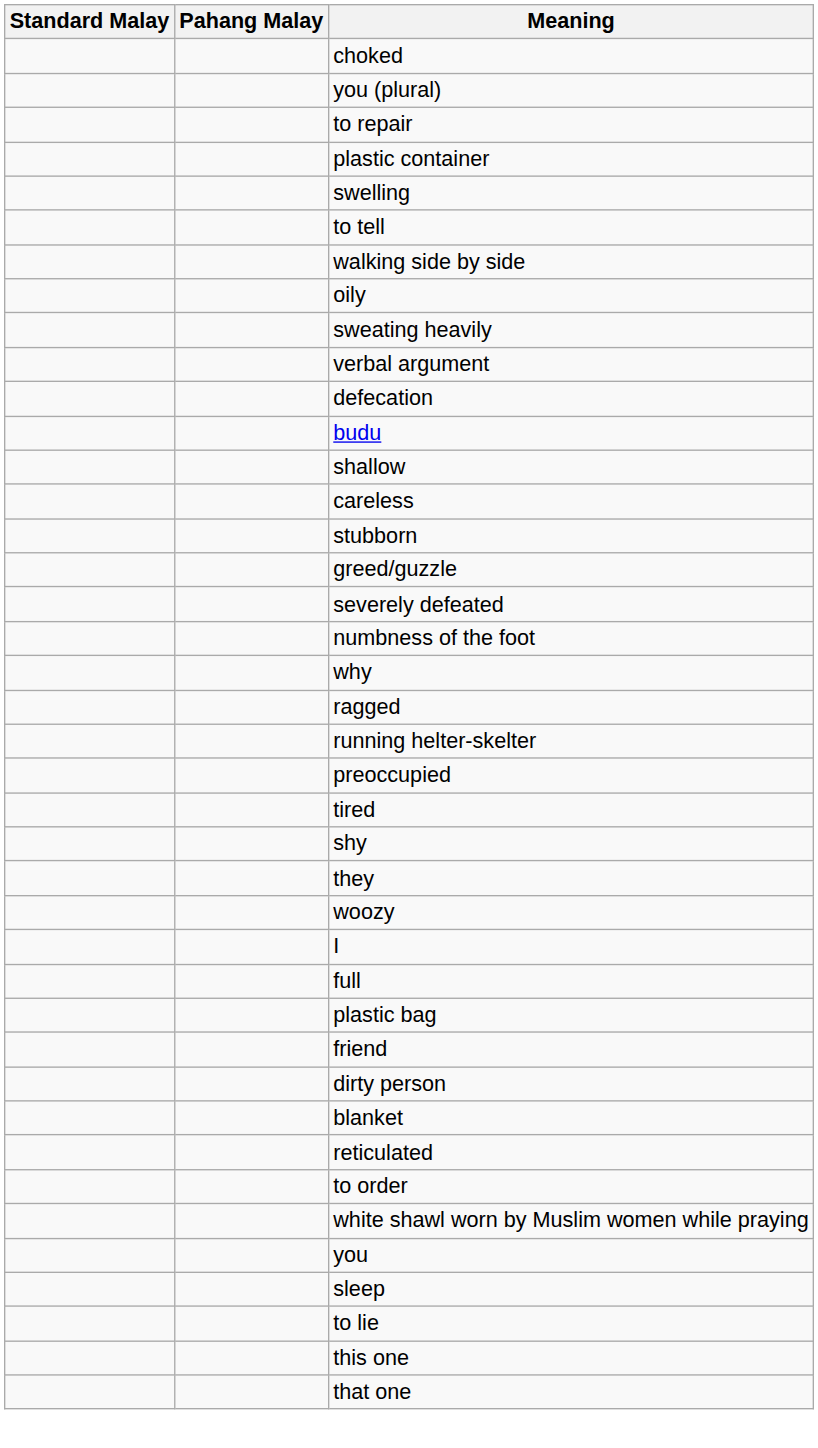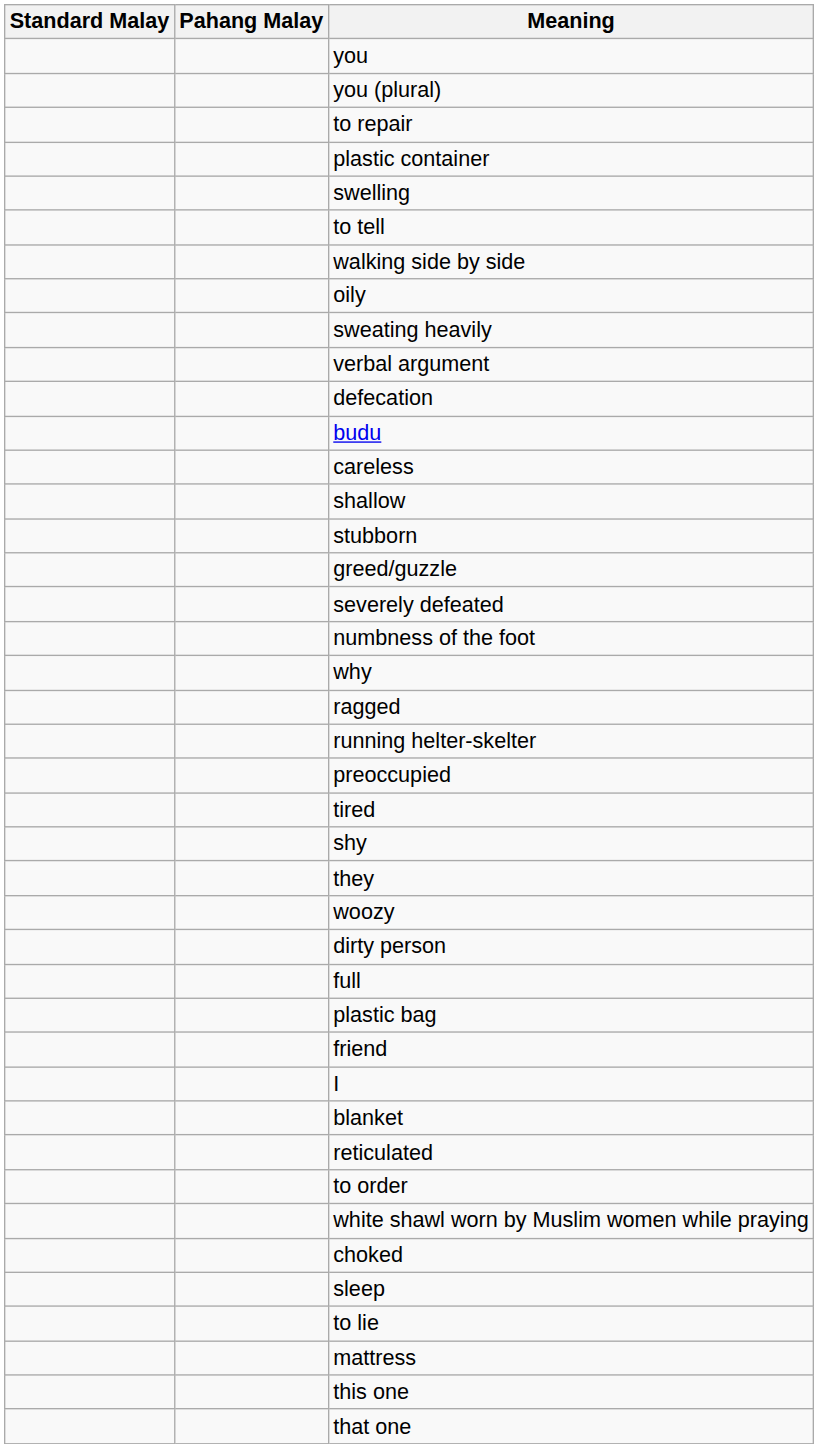 <table class="wikitable">
 <tr>
 <th style="text-align: center;">Standard Malay</th>
 <th style="text-align: center;">Pahang Malay</th>
 <th style="text-align: center;">Meaning</th>
 </tr>
 <tr>
 <td></td>
 <td></td>
-<td>choked</td>
+<td>you</td>
 </tr>
 <tr>
 <td></td>
 <td></td>
 <td>you (plural)</td>
 </tr>
 <tr>
 <td></td>
 <td></td>
 <td>to repair</td>
 </tr>
 <tr>
 <td></td>
 <td></td>
 <td>plastic container</td>
 </tr>
 <tr>
 <td></td>
 <td></td>
 <td>swelling</td>
 </tr>
 <tr>
 <td></td>
 <td></td>
 <td>to tell</td>
 </tr>
 <tr>
 <td></td>
 <td></td>
 <td>walking side by side</td>
 </tr>
 <tr>
 <td></td>
 <td></td>
 <td>oily</td>
 </tr>
 <tr>
 <td></td>
 <td></td>
 <td>sweating heavily</td>
 </tr>
 <tr>
 <td></td>
 <td></td>
 <td>verbal argument</td>
 </tr>
 <tr>
 <td></td>
 <td></td>
 <td>defecation</td>
 </tr>
 <tr>
 <td></td>
 <td></td>
 <td><a href='#'>budu</a></td>
 </tr>
 <tr>
 <td></td>
 <td></td>
-<td>shallow</td>
+<td>careless</td>
 </tr>
 <tr>
 <td></td>
 <td></td>
-<td>careless</td>
+<td>shallow</td>
 </tr>
 <tr>
 <td></td>
 <td></td>
 <td>stubborn</td>
 </tr>
 <tr>
 <td></td>
 <td></td>
 <td>greed/guzzle</td>
 </tr>
 <tr>
 <td></td>
 <td></td>
 <td>severely defeated</td>
 </tr>
 <tr>
 <td></td>
 <td></td>
 <td>numbness of the foot</td>
 </tr>
 <tr>
 <td></td>
 <td></td>
 <td>why</td>
 </tr>
 <tr>
 <td></td>
 <td></td>
 <td>ragged</td>
 </tr>
 <tr>
 <td></td>
 <td></td>
 <td>running helter-skelter</td>
 </tr>
 <tr>
 <td></td>
 <td></td>
 <td>preoccupied</td>
 </tr>
 <tr>
 <td></td>
 <td></td>
 <td>tired</td>
 </tr>
 <tr>
 <td></td>
 <td></td>
 <td>shy</td>
 </tr>
 <tr>
 <td></td>
 <td></td>
 <td>they</td>
 </tr>
 <tr>
 <td></td>
 <td></td>
 <td>woozy</td>
 </tr>
 <tr>
 <td></td>
 <td></td>
-<td>I</td>
+<td>dirty person</td>
 </tr>
 <tr>
 <td></td>
 <td></td>
 <td>full</td>
 </tr>
 <tr>
 <td></td>
 <td></td>
 <td>plastic bag</td>
 </tr>
 <tr>
 <td></td>
 <td></td>
 <td>friend</td>
 </tr>
 <tr>
 <td></td>
 <td></td>
-<td>dirty person</td>
+<td>I</td>
 </tr>
 <tr>
 <td></td>
 <td></td>
 <td>blanket</td>
 </tr>
 <tr>
 <td></td>
 <td></td>
 <td>reticulated</td>
 </tr>
 <tr>
 <td></td>
 <td></td>
 <td>to order</td>
 </tr>
 <tr>
 <td></td>
 <td></td>
 <td>white shawl worn by Muslim women while praying</td>
 </tr>
 <tr>
 <td></td>
 <td></td>
-<td>you</td>
+<td>choked</td>
 </tr>
 <tr>
 <td></td>
 <td></td>
 <td>sleep</td>
 </tr>
 <tr>
 <td></td>
 <td></td>
 <td>to lie</td>
 </tr>
 <tr>
 <td></td>
 <td></td>
+<td>mattress</td>
+</tr>
+<tr>
+<td></td>
+<td></td>
 <td>this one</td>
 </tr>
 <tr>
 <td></td>
 <td></td>
 <td>that one</td>
 </tr>
 </table>
